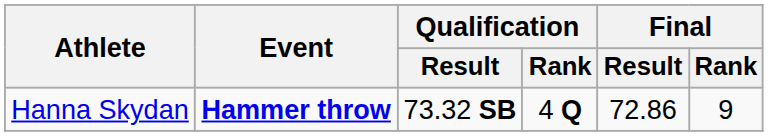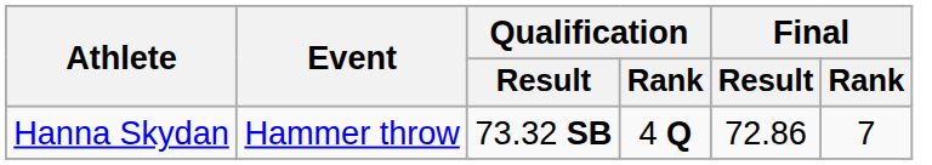 <table class=wikitable style=font-size:90%>
 <tr>
 <th rowspan=2>Athlete</th>
 <th rowspan=2>Event</th>
 <th colspan=2>Qualification</th>
 <th colspan=2>Final</th>
 </tr>
 <tr style=font-size:95%>
 <th>Result</th>
 <th>Rank</th>
 <th>Result</th>
 <th>Rank</th>
 </tr>
 <tr align=center>
 <td align=left><a href='#'>Hanna Skydan</a></td>
-<td align=left><strong><a href='#'>Hammer throw</a></strong></td>
+<td align=left><a href='#'>Hammer throw</a></td>
 <td>73.32 <strong>SB</strong></td>
 <td>4 <strong>Q</strong></td>
 <td>72.86</td>
-<td>9</td>
+<td>7</td>
 </tr>
 </table>
